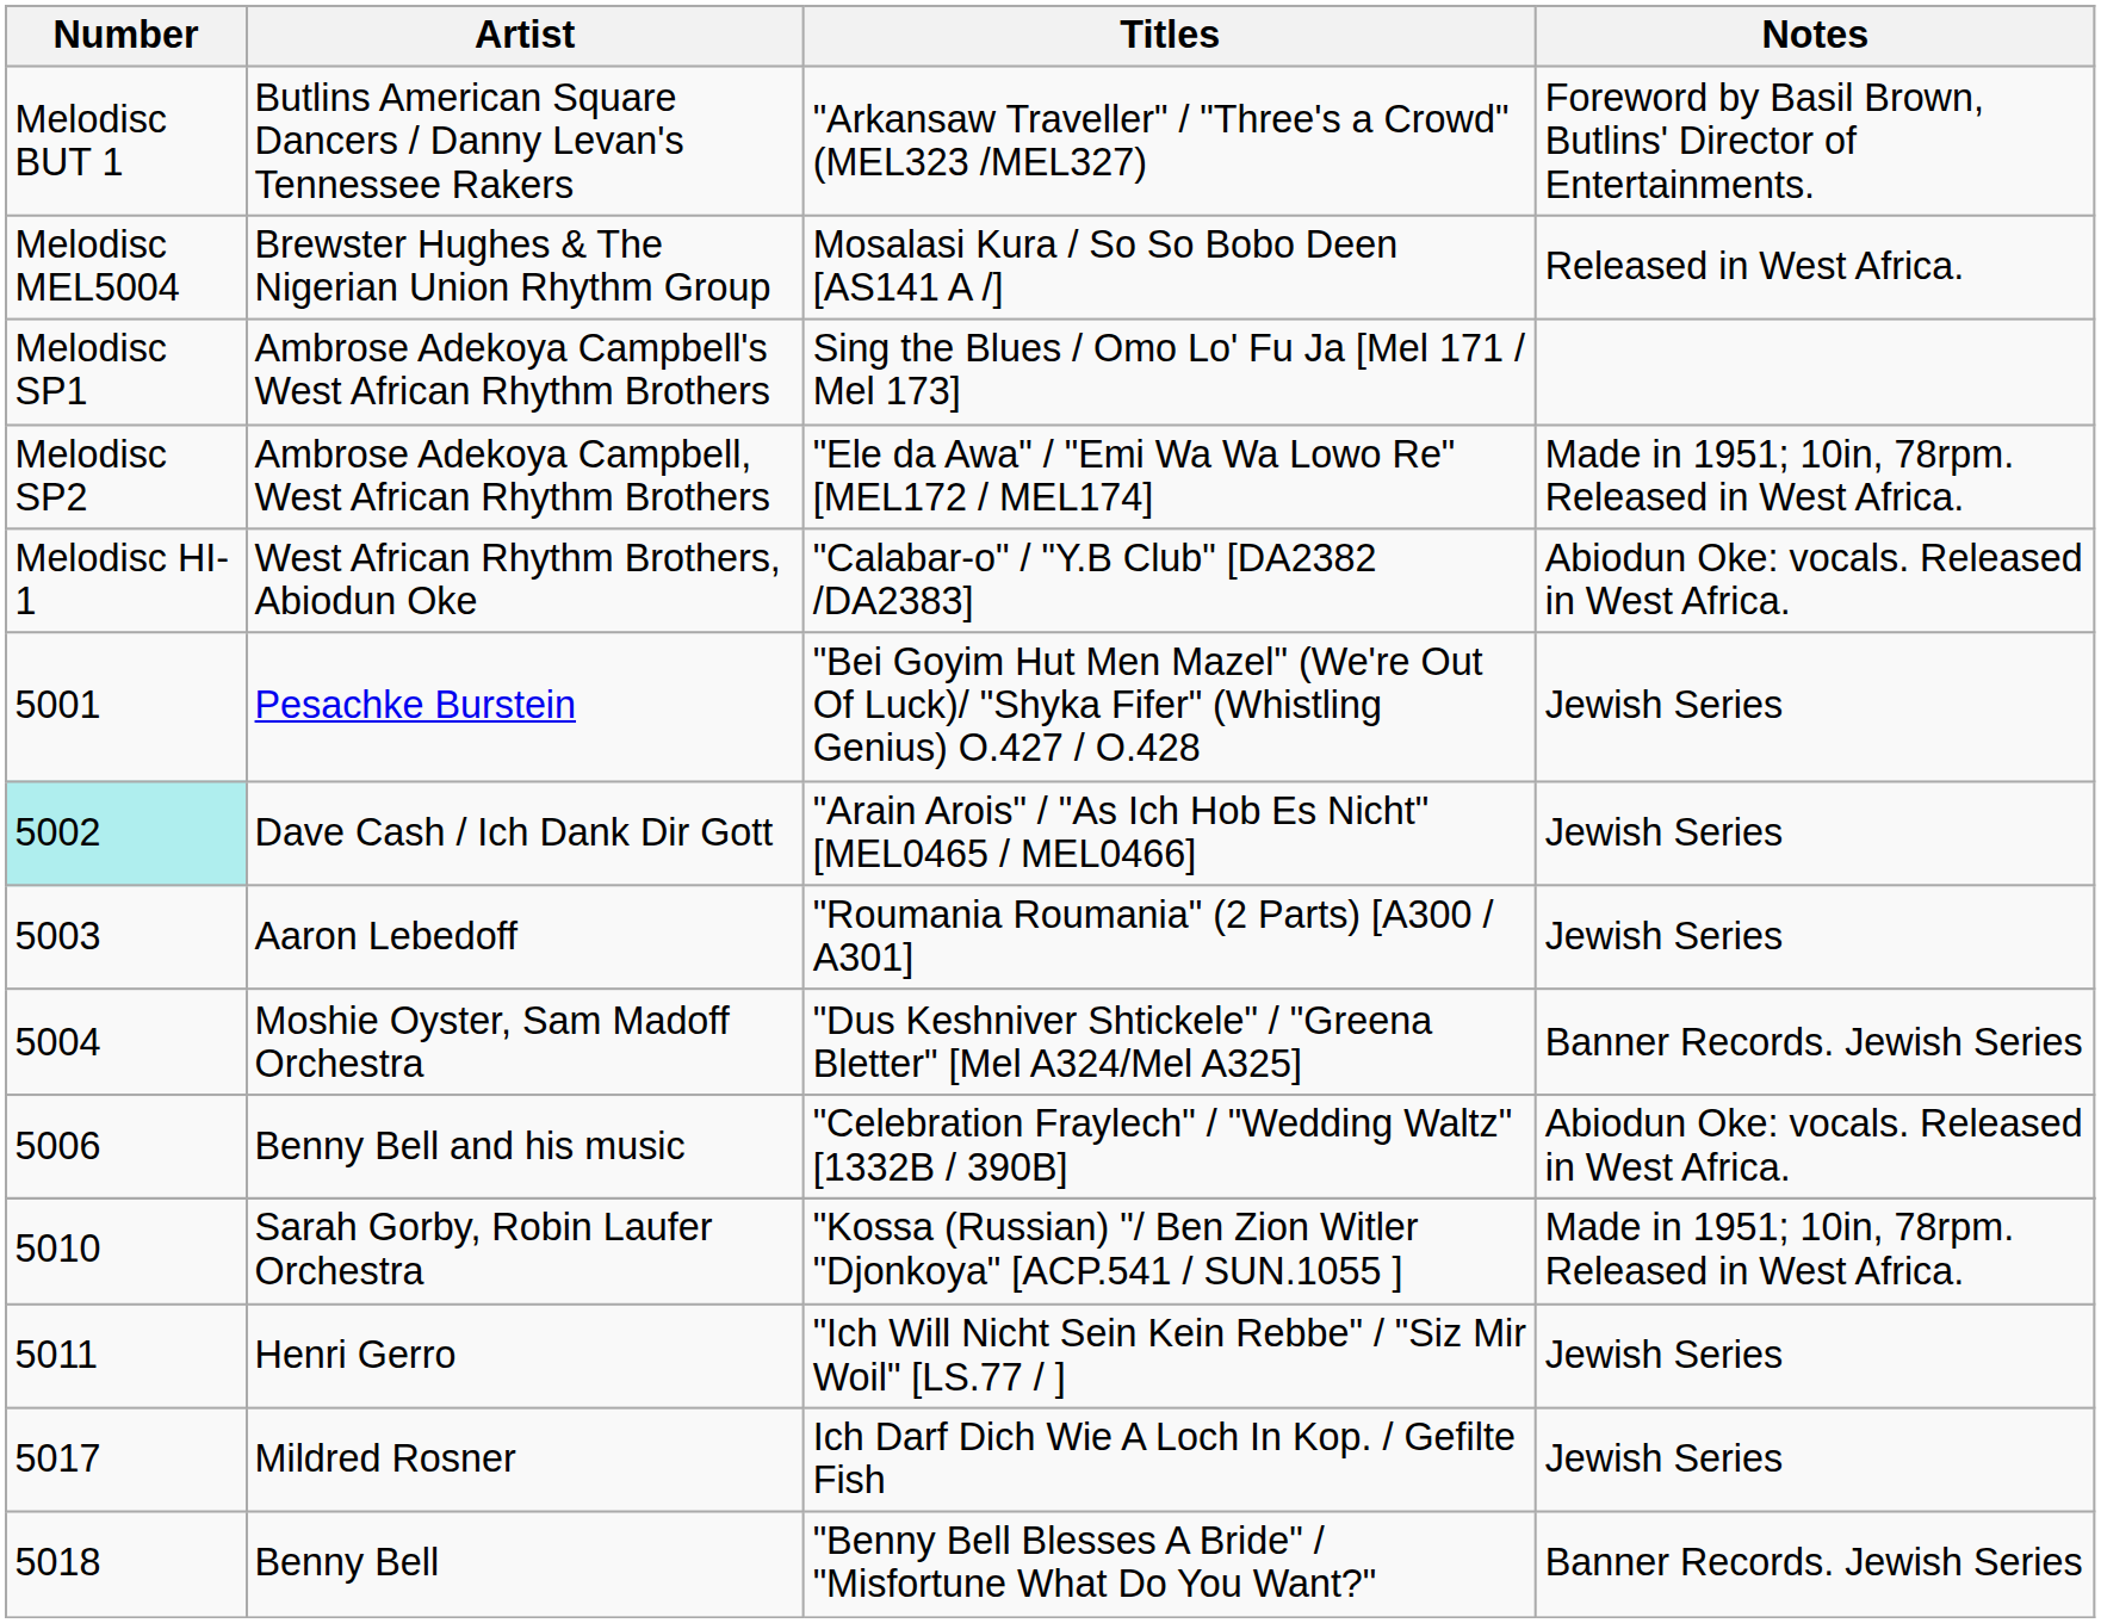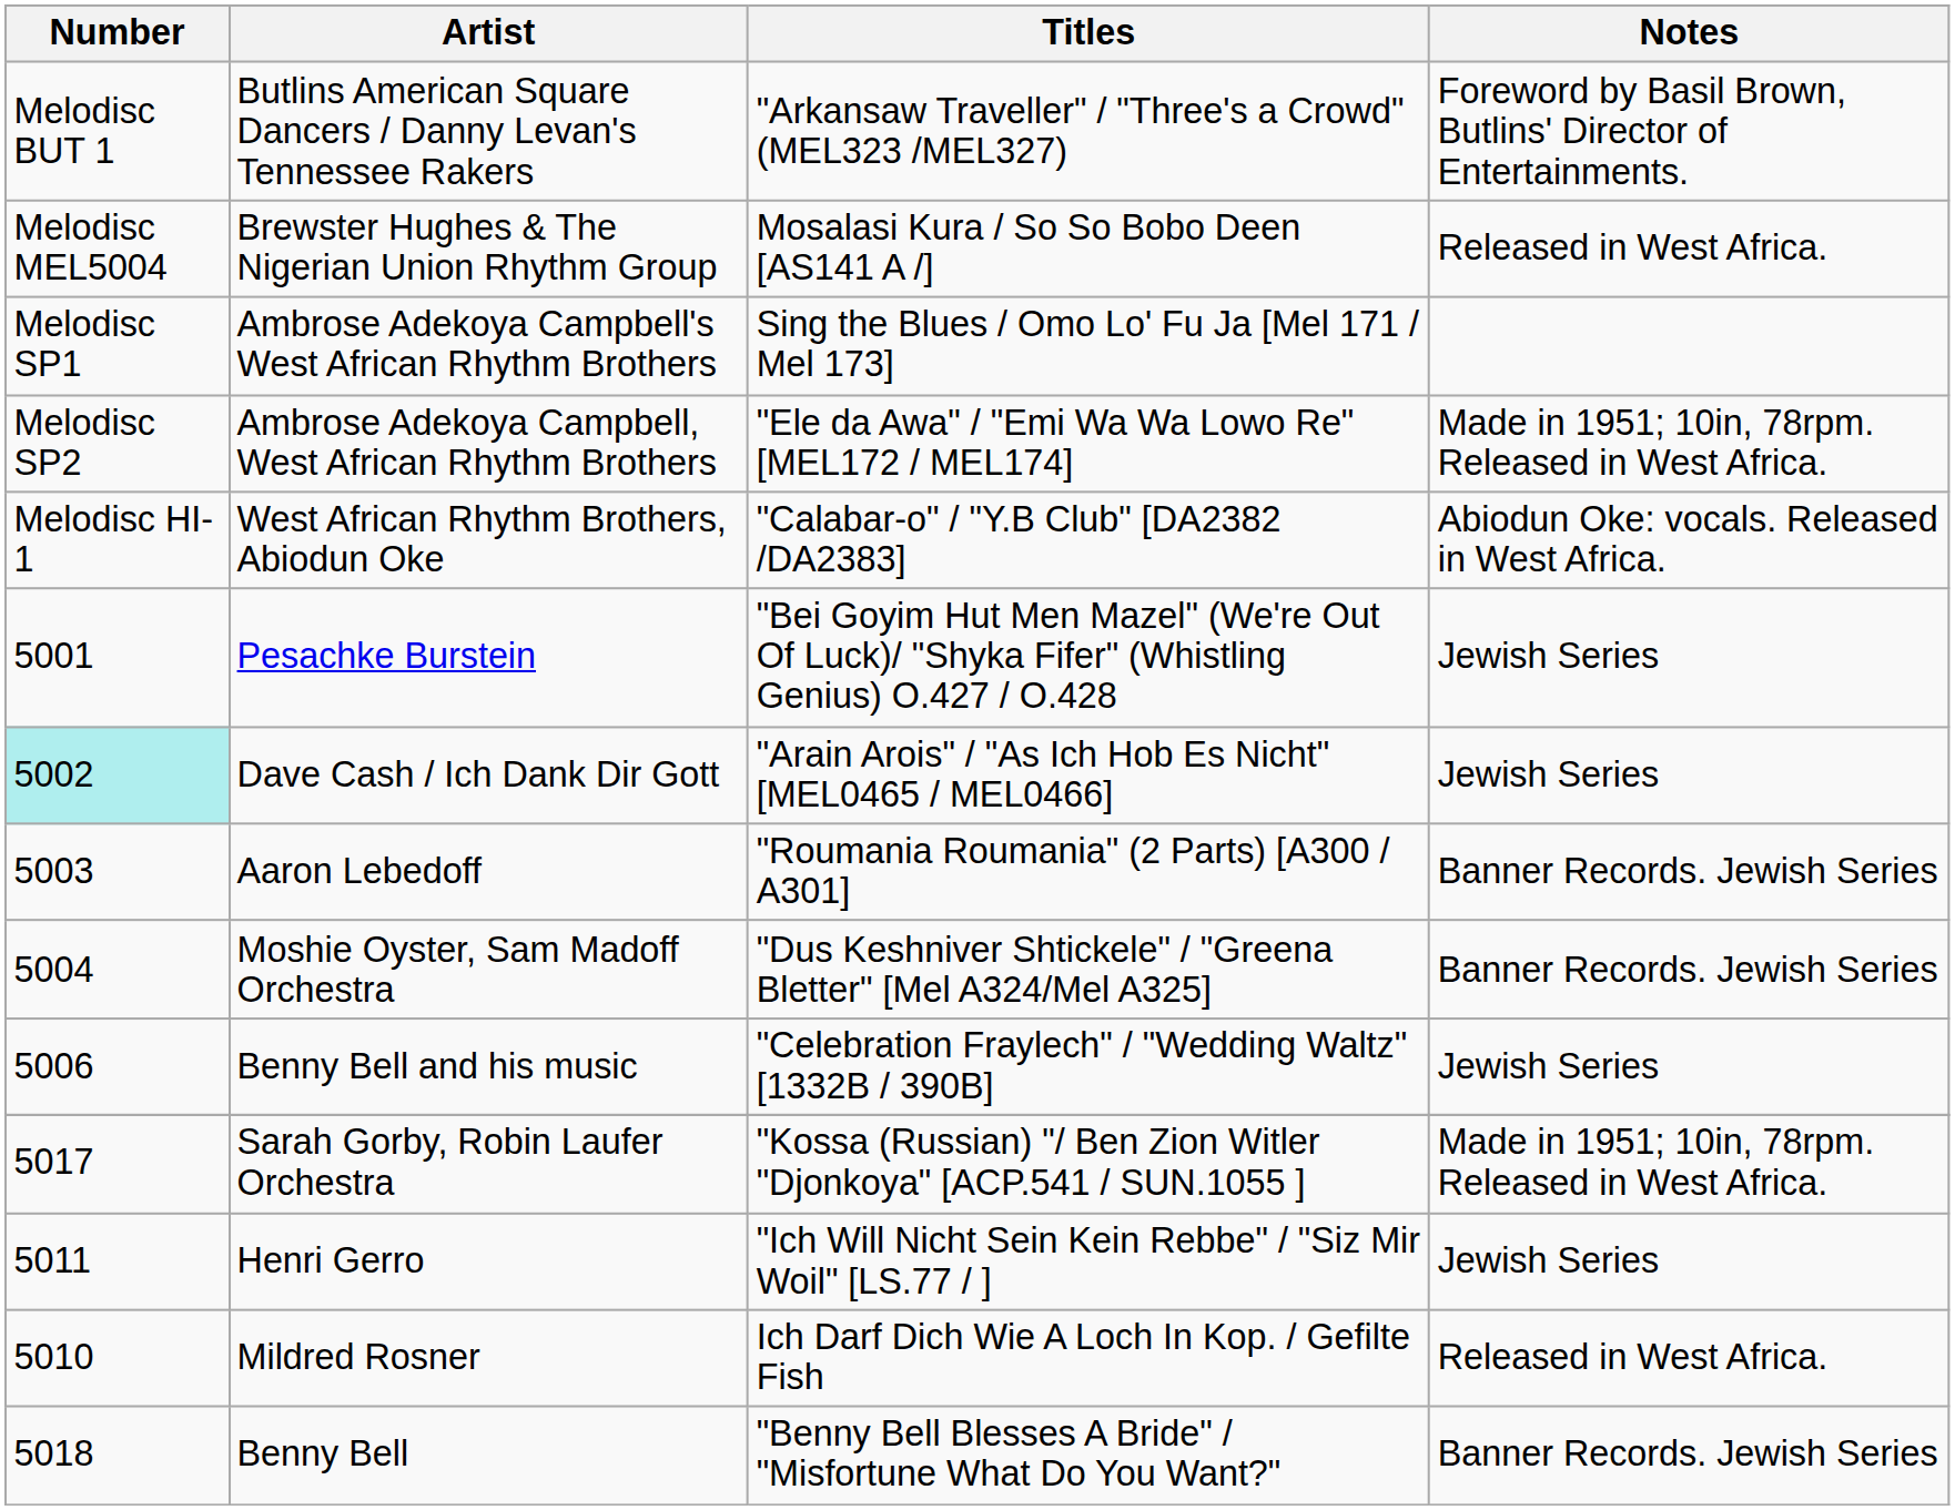 <table class="wikitable">
 <tr>
 <th>Number</th>
 <th>Artist</th>
 <th>Titles</th>
 <th>Notes</th>
 </tr>
 <tr>
 <td>Melodisc BUT 1</td>
 <td>Butlins American Square Dancers / Danny Levan's Tennessee Rakers</td>
 <td>"Arkansaw Traveller" /  "Three's a Crowd" (MEL323 /MEL327)</td>
 <td>Foreword by Basil Brown, Butlins' Director of Entertainments.</td>
 </tr>
 <tr>
 <td>Melodisc MEL5004</td>
 <td>Brewster Hughes & The Nigerian Union Rhythm Group</td>
 <td>Mosalasi Kura / So So Bobo Deen  [AS141 A /]</td>
 <td>Released in West Africa.</td>
 </tr>
 <tr>
 <td>Melodisc SP1</td>
 <td>Ambrose Adekoya Campbell's West African Rhythm Brothers</td>
 <td>Sing the Blues /  Omo Lo' Fu Ja    [Mel 171 / Mel 173]</td>
 <td></td>
 </tr>
 <tr>
 <td>Melodisc SP2</td>
 <td>Ambrose Adekoya Campbell, West African Rhythm Brothers</td>
 <td>"Ele da Awa" / "Emi Wa Wa Lowo Re"  [MEL172 / MEL174]</td>
 <td>Made in 1951; 10in, 78rpm. Released in West Africa.</td>
 </tr>
 <tr>
 <td>Melodisc HI-1</td>
 <td>West African Rhythm Brothers, Abiodun Oke</td>
 <td>"Calabar-o" / "Y.B Club" [DA2382 /DA2383]</td>
 <td>Abiodun Oke: vocals. Released in West Africa.</td>
 </tr>
 <tr>
 <td>5001</td>
 <td><a href='#'>Pesachke Burstein</a></td>
 <td>"Bei Goyim Hut Men Mazel" (We're Out Of Luck)/ "Shyka Fifer" (Whistling Genius) O.427 / O.428</td>
 <td>Jewish Series</td>
 </tr>
 <tr>
 <td style="background: paleturquoise;">5002</td>
 <td>Dave Cash / Ich Dank Dir Gott</td>
 <td>"Arain Arois"  / "As Ich Hob Es Nicht" [MEL0465 / MEL0466]</td>
 <td>Jewish Series</td>
 </tr>
 <tr>
 <td>5003</td>
 <td>Aaron Lebedoff</td>
 <td>"Roumania Roumania" (2 Parts)  [A300 / A301]</td>
-<td>Jewish Series</td>
+<td>Banner Records.  Jewish Series</td>
 </tr>
 <tr>
 <td>5004</td>
 <td>Moshie Oyster, Sam Madoff Orchestra</td>
 <td>"Dus Keshniver Shtickele" / "Greena Bletter" [Mel A324/Mel A325]</td>
 <td>Banner Records.  Jewish Series</td>
 </tr>
 <tr>
 <td>5006</td>
 <td>Benny Bell and his music</td>
 <td>"Celebration Fraylech" / "Wedding Waltz" [1332B / 390B]</td>
-<td>Abiodun Oke: vocals. Released in West Africa.</td>
+<td>Jewish Series</td>
 </tr>
 <tr>
 </tr>
 <tr>
-<td>5010</td>
+<td>5017</td>
 <td>Sarah Gorby, Robin Laufer Orchestra</td>
 <td>"Kossa (Russian) "/  Ben Zion Witler "Djonkoya" [ACP.541 / SUN.1055 ]</td>
 <td>Made in 1951; 10in, 78rpm. Released in West Africa.</td>
 </tr>
 <tr>
 <td>5011</td>
 <td>Henri Gerro</td>
 <td>"Ich Will Nicht Sein Kein Rebbe" / "Siz Mir Woil"  [LS.77 / ]</td>
 <td>Jewish Series</td>
 </tr>
 <tr>
-<td>5017</td>
+<td>5010</td>
 <td>Mildred Rosner</td>
 <td>Ich Darf Dich Wie A Loch In Kop. / Gefilte Fish</td>
-<td>Jewish Series</td>
+<td>Released in West Africa.</td>
 </tr>
 <tr>
 <td>5018</td>
 <td>Benny Bell</td>
 <td>"Benny Bell Blesses A Bride" / "Misfortune What Do You Want?"</td>
 <td>Banner Records.  Jewish Series</td>
 </tr>
 </table>
